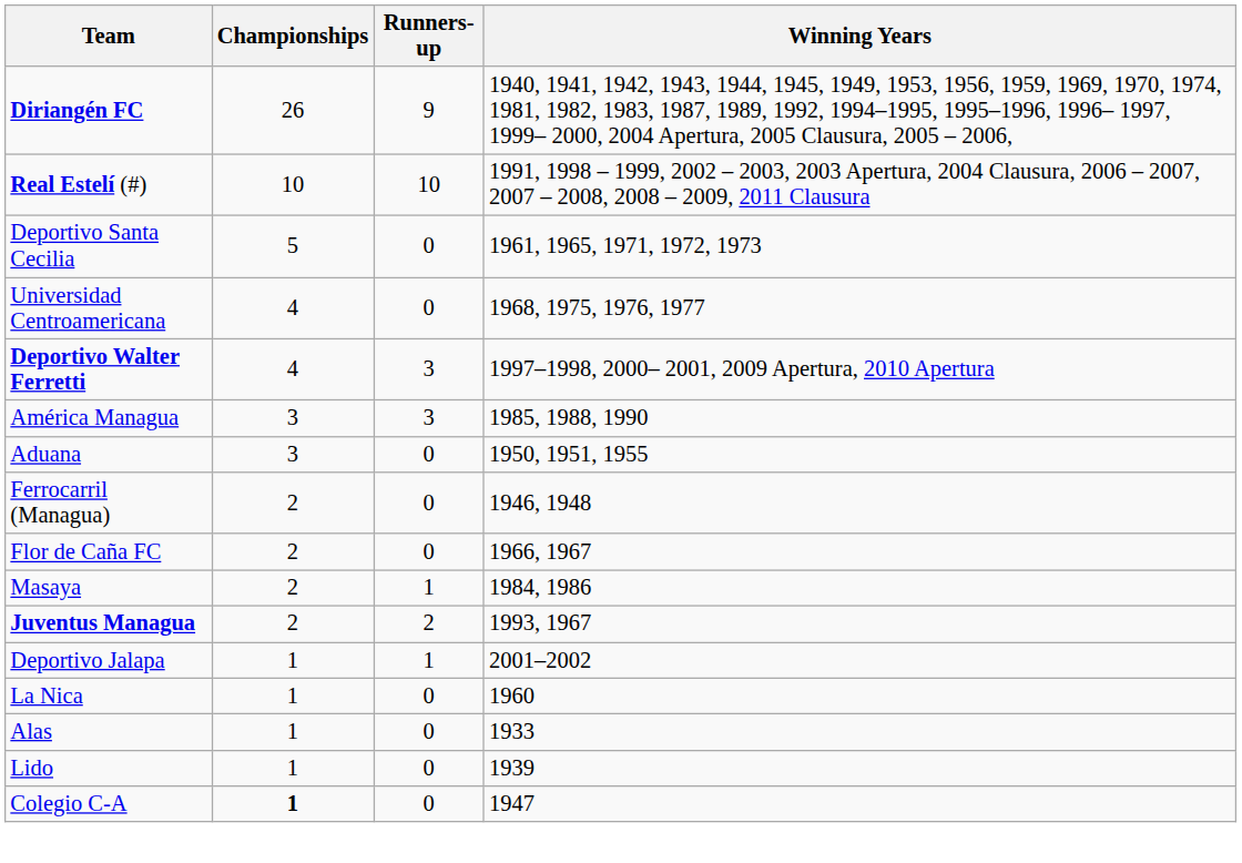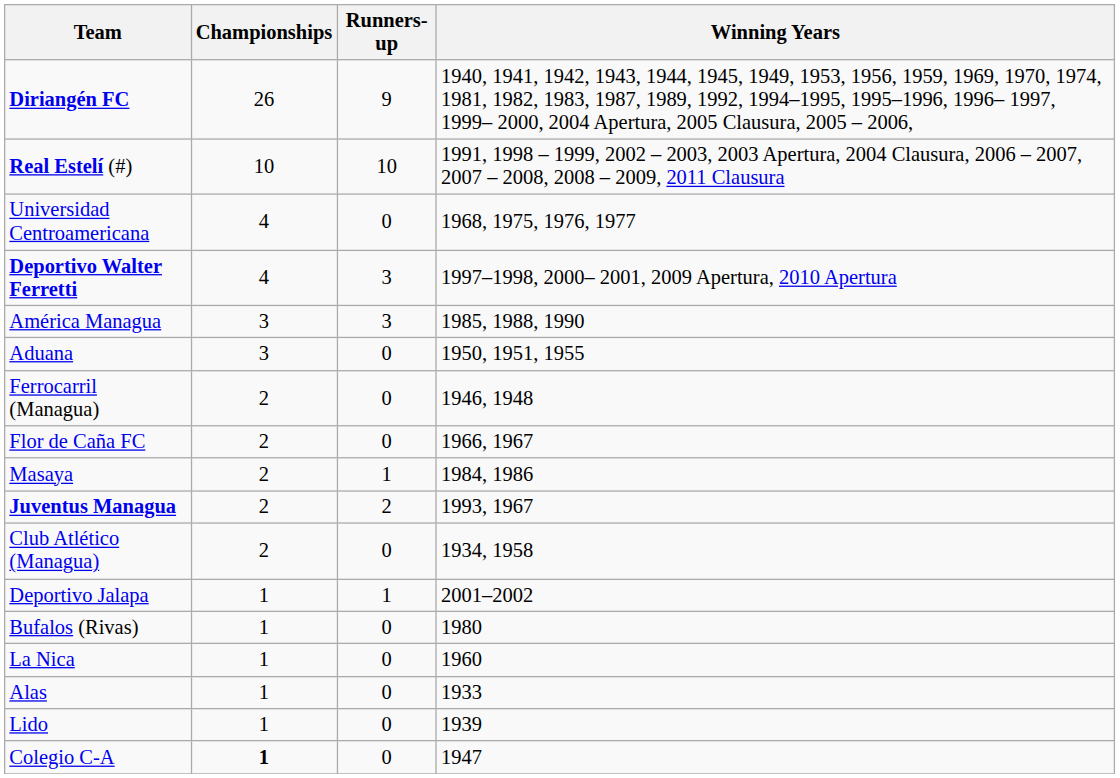 <table class="wikitable">
 <tr>
 <th>Team</th>
 <th>Championships</th>
 <th>Runners-up</th>
 <th>Winning Years</th>
 </tr>
 <tr>
 <td><strong><a href='#'>Diriangén FC</a></strong></td>
 <td style="text-align: center;">26</td>
 <td style="text-align: center;">9</td>
 <td>1940, 1941, 1942, 1943, 1944, 1945, 1949, 1953, 1956, 1959, 1969, 1970, 1974, 1981, 1982, 1983, 1987, 1989, 1992, 1994–1995, 1995–1996, 1996– 1997, 1999– 2000, 2004 Apertura, 2005 Clausura, 2005 – 2006,</td>
 </tr>
 <tr>
 <td><strong><a href='#'>Real Estelí</a></strong> (#)</td>
 <td style="text-align: center;">10</td>
 <td style="text-align: center;">10</td>
 <td>1991, 1998 – 1999, 2002 – 2003, 2003 Apertura, 2004 Clausura, 2006 – 2007, 2007 – 2008, 2008 – 2009, <a href='#'>2011 Clausura</a></td>
-</tr>
-<tr>
-<td><a href='#'>Deportivo Santa Cecilia</a></td>
-<td style="text-align: center;">5</td>
-<td style="text-align: center;">0</td>
-<td>1961, 1965, 1971, 1972, 1973</td>
 </tr>
 <tr>
 <td><a href='#'>Universidad Centroamericana</a></td>
 <td style="text-align: center;">4</td>
 <td style="text-align: center;">0</td>
 <td>1968, 1975, 1976, 1977</td>
 </tr>
 <tr>
 <td><strong><a href='#'>Deportivo Walter Ferretti</a></strong></td>
 <td style="text-align: center;">4</td>
 <td style="text-align: center;">3</td>
 <td>1997–1998, 2000– 2001, 2009 Apertura, <a href='#'>2010 Apertura</a></td>
 </tr>
 <tr>
 <td><a href='#'>América Managua</a></td>
 <td style="text-align: center;">3</td>
 <td style="text-align: center;">3</td>
 <td>1985, 1988, 1990</td>
 </tr>
 <tr>
 <td><a href='#'>Aduana</a></td>
 <td style="text-align: center;">3</td>
 <td style="text-align: center;">0</td>
 <td>1950, 1951, 1955</td>
 </tr>
 <tr>
 <td><a href='#'>Ferrocarril</a> (Managua)</td>
 <td style="text-align: center;">2</td>
 <td style="text-align: center;">0</td>
 <td>1946, 1948</td>
 </tr>
 <tr>
 <td><a href='#'>Flor de Caña FC</a></td>
 <td style="text-align: center;">2</td>
 <td style="text-align: center;">0</td>
 <td>1966, 1967</td>
 </tr>
 <tr>
 <td><a href='#'>Masaya</a></td>
 <td style="text-align: center;">2</td>
 <td style="text-align: center;">1</td>
 <td>1984, 1986</td>
 </tr>
 <tr>
 <td><strong><a href='#'>Juventus Managua</a></strong></td>
 <td style="text-align: center;">2</td>
 <td style="text-align: center;">2</td>
 <td>1993, 1967</td>
 </tr>
 <tr>
+<td><a href='#'>Club Atlético (Managua)</a></td>
+<td style="text-align: center;">2</td>
+<td style="text-align: center;">0</td>
+<td>1934, 1958</td>
+</tr>
+<tr>
 <td><a href='#'>Deportivo Jalapa</a></td>
 <td style="text-align: center;">1</td>
 <td style="text-align: center;">1</td>
 <td>2001–2002</td>
+</tr>
+<tr>
+<td><a href='#'>Bufalos</a> (Rivas)</td>
+<td style="text-align: center;">1</td>
+<td style="text-align: center;">0</td>
+<td>1980</td>
 </tr>
 <tr>
 <td><a href='#'>La Nica</a></td>
 <td style="text-align: center;">1</td>
 <td style="text-align: center;">0</td>
 <td>1960</td>
 </tr>
 <tr>
 <td><a href='#'>Alas</a></td>
 <td style="text-align: center;">1</td>
 <td style="text-align: center;">0</td>
 <td>1933</td>
 </tr>
 <tr>
 <td><a href='#'>Lido</a></td>
 <td style="text-align: center;">1</td>
 <td style="text-align: center;">0</td>
 <td>1939</td>
 </tr>
 <tr>
 <td><a href='#'>Colegio C-A</a></td>
 <td style="text-align: center;"><strong>1</strong></td>
 <td style="text-align: center;">0</td>
 <td>1947</td>
 </tr>
 </table>
